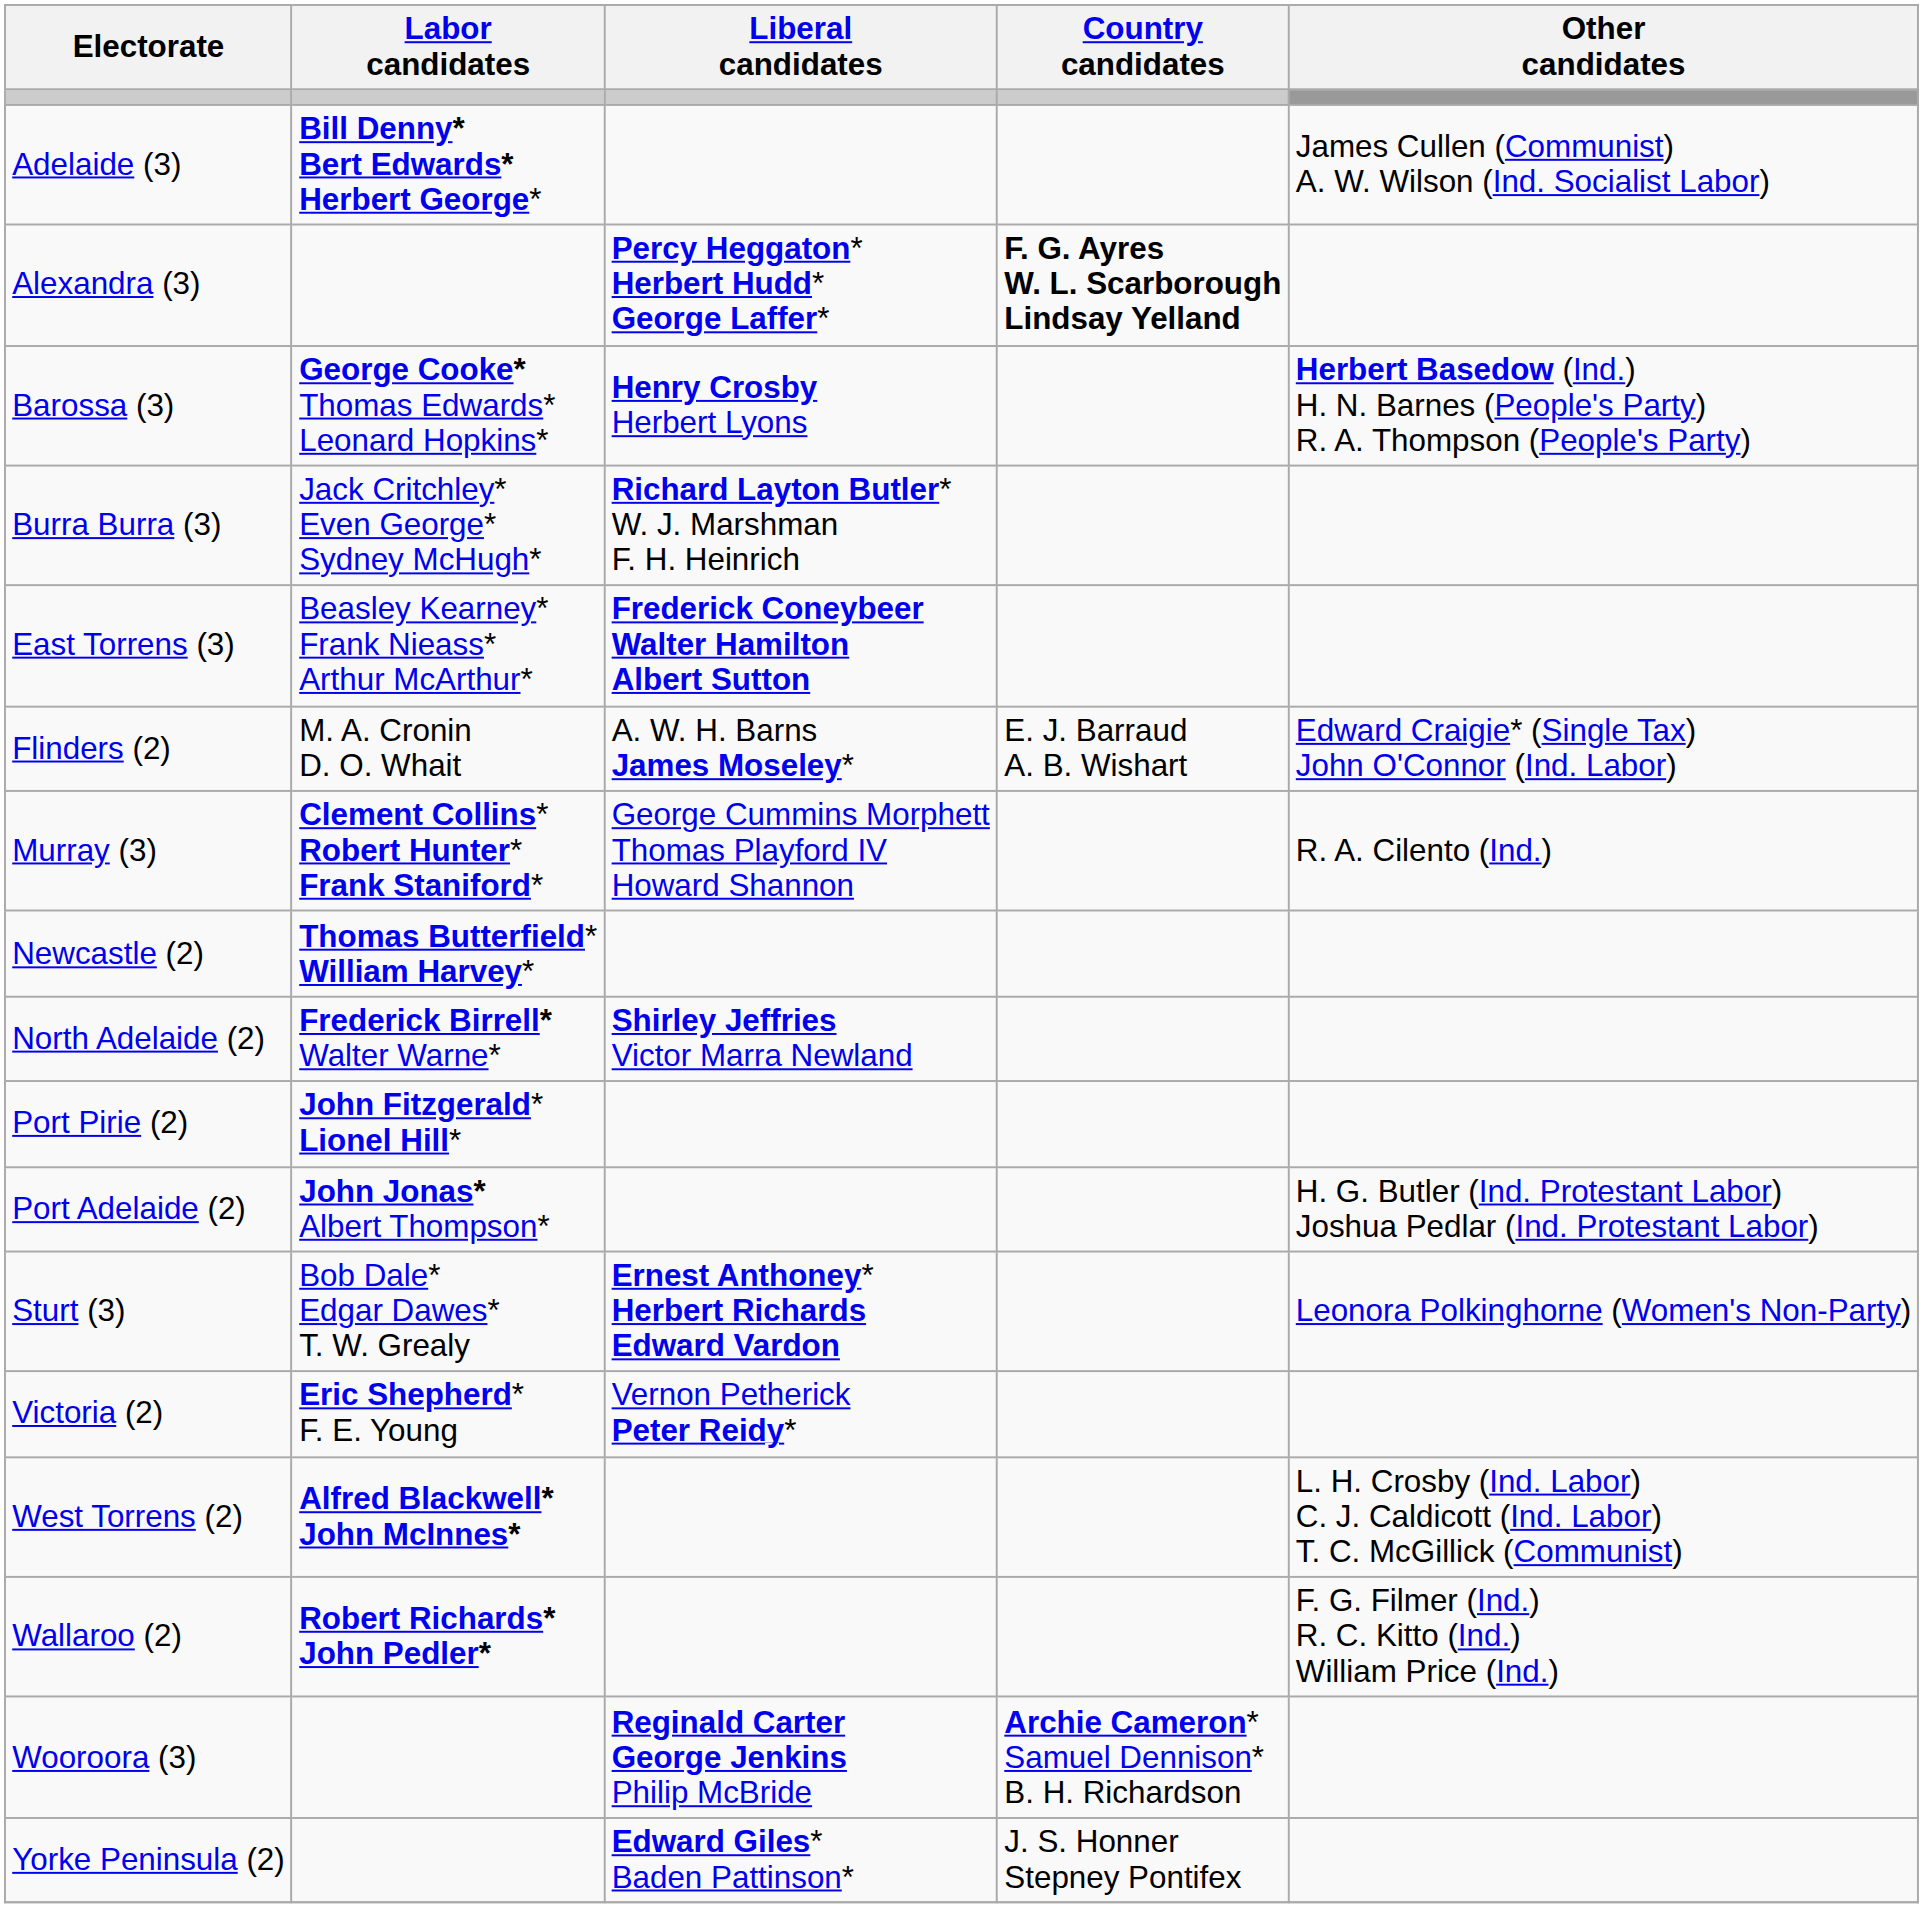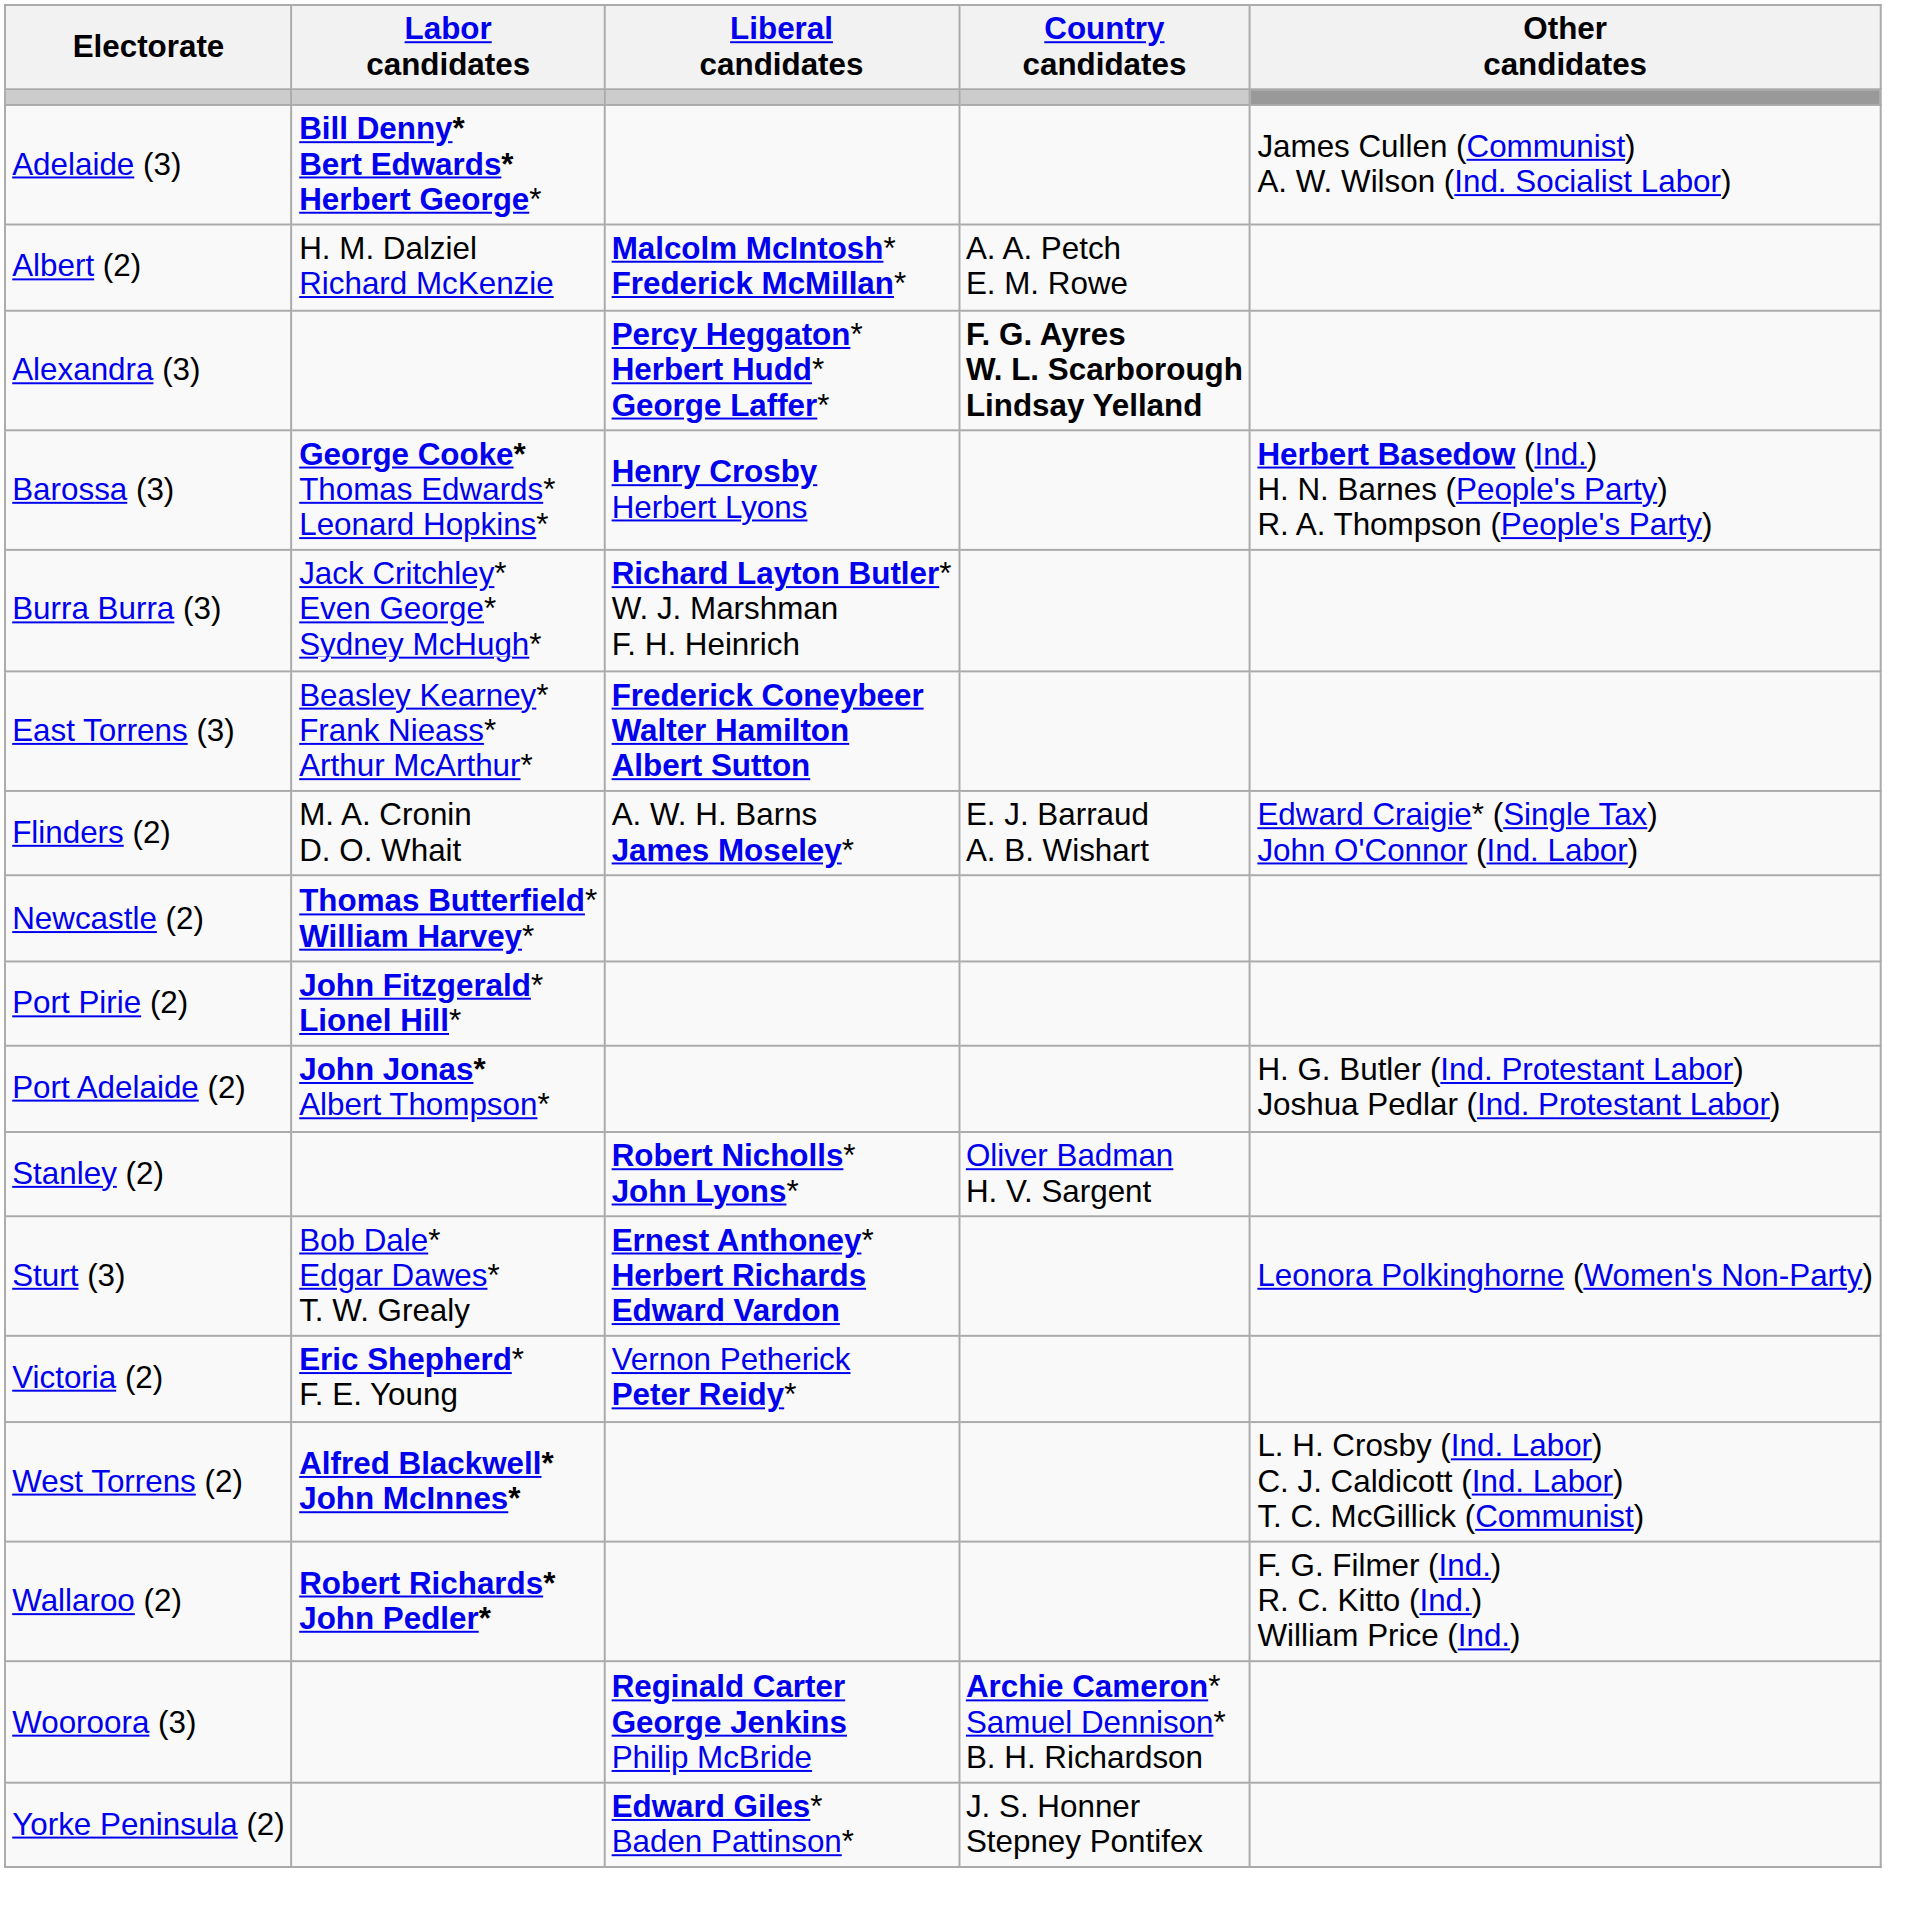 <table class="wikitable">
 <tr>
 <th>Electorate</th>
 <th><a href='#'>Labor</a><br> candidates</th>
 <th><a href='#'>Liberal</a><br> candidates</th>
 <th><a href='#'>Country</a><br>candidates</th>
 <th>Other <br>candidates</th>
 </tr>
 <tr bgcolor="#cccccc">
 <td></td>
 <td></td>
 <td></td>
 <td></td>
 <td bgcolor="#999999"></td>
 </tr>
 <tr>
 <td><a href='#'>Adelaide</a> (3)</td>
 <td><strong><a href='#'>Bill Denny</a>*</strong><br><strong><a href='#'>Bert Edwards</a>*</strong><br><strong><a href='#'>Herbert George</a></strong>*</td>
 <td></td>
 <td></td>
 <td>James Cullen (<a href='#'>Communist</a>)<br>A. W. Wilson (<a href='#'>Ind. Socialist Labor</a>)<br></td>
+</tr>
+<tr>
+<td><a href='#'>Albert</a> (2)</td>
+<td>H. M. Dalziel<br><a href='#'>Richard McKenzie</a></td>
+<td><strong><a href='#'>Malcolm McIntosh</a></strong>*<br><strong><a href='#'>Frederick McMillan</a></strong>*</td>
+<td>A. A. Petch<br>E. M. Rowe</td>
+<td></td>
 </tr>
 <tr>
 <td><a href='#'>Alexandra</a> (3)</td>
 <td></td>
 <td><strong><a href='#'>Percy Heggaton</a></strong>* <br><strong><a href='#'>Herbert Hudd</a></strong>* <br><strong><a href='#'>George Laffer</a></strong>*</td>
 <td><strong>F. G. Ayres<br>W. L. Scarborough<br>Lindsay Yelland</strong></td>
 <td></td>
 </tr>
 <tr>
 <td><a href='#'>Barossa</a> (3)</td>
 <td><strong><a href='#'>George Cooke</a>*</strong><br><a href='#'>Thomas Edwards</a>*<br><a href='#'>Leonard Hopkins</a>*</td>
 <td><strong><a href='#'>Henry Crosby</a></strong><br><a href='#'>Herbert Lyons</a></td>
 <td></td>
 <td><strong><a href='#'>Herbert Basedow</a></strong> (<a href='#'>Ind.</a>)<br>H. N. Barnes (<a href='#'>People's Party</a>)<br>R. A. Thompson (<a href='#'>People's Party</a>)</td>
 </tr>
 <tr>
 <td><a href='#'>Burra Burra</a> (3)</td>
 <td><a href='#'>Jack Critchley</a>*<br><a href='#'>Even George</a>*<br><a href='#'>Sydney McHugh</a>*</td>
 <td><strong><a href='#'>Richard Layton Butler</a></strong>*<br>W. J. Marshman<br>F. H. Heinrich</td>
 <td></td>
 <td></td>
 </tr>
 <tr>
 <td><a href='#'>East Torrens</a> (3)</td>
 <td><a href='#'>Beasley Kearney</a>*<br><a href='#'>Frank Nieass</a>*<br><a href='#'>Arthur McArthur</a>*</td>
 <td><strong><a href='#'>Frederick Coneybeer</a></strong><br><strong><a href='#'>Walter Hamilton</a></strong><br><strong><a href='#'>Albert Sutton</a></strong></td>
 <td></td>
 <td></td>
 </tr>
 <tr>
 <td><a href='#'>Flinders</a> (2)</td>
 <td>M. A. Cronin<br>D. O. Whait</td>
 <td>A. W. H. Barns<br><strong><a href='#'>James Moseley</a></strong>*</td>
 <td>E. J. Barraud<br>A. B. Wishart</td>
 <td><a href='#'>Edward Craigie</a>* (<a href='#'>Single Tax</a>)<br><a href='#'>John O'Connor</a> (<a href='#'>Ind. Labor</a>)</td>
 </tr>
 <tr>
-<td><a href='#'>Murray</a> (3)</td>
-<td><strong><a href='#'>Clement Collins</a></strong>*<br><strong><a href='#'>Robert Hunter</a></strong>*<br><strong><a href='#'>Frank Staniford</a></strong>*</td>
-<td><a href='#'>George Cummins Morphett</a><br><a href='#'>Thomas Playford IV</a><br><a href='#'>Howard Shannon</a></td>
-<td></td>
-<td>R. A. Cilento (<a href='#'>Ind.</a>)</td>
-</tr>
-<tr>
 <td><a href='#'>Newcastle</a> (2)</td>
 <td><strong><a href='#'>Thomas Butterfield</a></strong>*<br><strong><a href='#'>William Harvey</a></strong>*</td>
 <td></td>
-<td></td>
-<td></td>
-</tr>
-<tr>
-<td><a href='#'>North Adelaide</a> (2)</td>
-<td><strong><a href='#'>Frederick Birrell</a>*</strong><br><a href='#'>Walter Warne</a>*</td>
-<td><strong><a href='#'>Shirley Jeffries</a></strong><br><a href='#'>Victor Marra Newland</a></td>
 <td></td>
 <td></td>
 </tr>
 <tr>
 <td><a href='#'>Port Pirie</a> (2)</td>
 <td><strong><a href='#'>John Fitzgerald</a></strong>*<br><strong><a href='#'>Lionel Hill</a></strong>*</td>
 <td></td>
 <td></td>
 <td></td>
 </tr>
 <tr>
 <td><a href='#'>Port Adelaide</a> (2)</td>
 <td><strong><a href='#'>John Jonas</a>*</strong><br><a href='#'>Albert Thompson</a>*</td>
 <td></td>
 <td></td>
 <td>H. G. Butler (<a href='#'>Ind. Protestant Labor</a>)<br>Joshua Pedlar (<a href='#'>Ind. Protestant Labor</a>)</td>
+</tr>
+<tr>
+<td><a href='#'>Stanley</a> (2)</td>
+<td></td>
+<td><strong><a href='#'>Robert Nicholls</a></strong>*<br><strong><a href='#'>John Lyons</a></strong>*</td>
+<td><a href='#'>Oliver Badman</a><br>H. V. Sargent</td>
+<td></td>
 </tr>
 <tr>
 <td><a href='#'>Sturt</a> (3)</td>
 <td><a href='#'>Bob Dale</a>*<br><a href='#'>Edgar Dawes</a>*<br>T. W. Grealy</td>
 <td><strong><a href='#'>Ernest Anthoney</a></strong>*<br><strong><a href='#'>Herbert Richards</a></strong><br><strong><a href='#'>Edward Vardon</a></strong></td>
 <td></td>
 <td><a href='#'>Leonora Polkinghorne</a> (<a href='#'>Women's Non-Party</a>)</td>
 </tr>
 <tr>
 <td><a href='#'>Victoria</a> (2)</td>
 <td><strong><a href='#'>Eric Shepherd</a></strong>*<br>F. E. Young</td>
 <td><a href='#'>Vernon Petherick</a><br><strong><a href='#'>Peter Reidy</a></strong>*</td>
 <td></td>
 <td></td>
 </tr>
 <tr>
 <td><a href='#'>West Torrens</a> (2)</td>
 <td><strong><a href='#'>Alfred Blackwell</a>*</strong><br><strong><a href='#'>John McInnes</a>*</strong></td>
 <td></td>
 <td></td>
 <td>L. H. Crosby (<a href='#'>Ind. Labor</a>)<br>C. J. Caldicott (<a href='#'>Ind. Labor</a>)<br> T. C. McGillick (<a href='#'>Communist</a>)</td>
 </tr>
 <tr>
 <td><a href='#'>Wallaroo</a> (2)</td>
 <td><strong><a href='#'>Robert Richards</a>*</strong><br><strong><a href='#'>John Pedler</a>*</strong></td>
 <td></td>
 <td></td>
 <td>F. G. Filmer (<a href='#'>Ind.</a>)<br>R. C. Kitto (<a href='#'>Ind.</a>)<br>William Price (<a href='#'>Ind.</a>)</td>
 </tr>
 <tr>
 <td><a href='#'>Wooroora</a> (3)</td>
 <td></td>
 <td><strong><a href='#'>Reginald Carter</a></strong><br><strong><a href='#'>George Jenkins</a></strong><br> <a href='#'>Philip McBride</a></td>
 <td><strong><a href='#'>Archie Cameron</a></strong>*<br><a href='#'>Samuel Dennison</a>*<br>B. H. Richardson</td>
 <td></td>
 </tr>
 <tr>
 <td><a href='#'>Yorke Peninsula</a> (2)</td>
 <td></td>
 <td><strong><a href='#'>Edward Giles</a></strong>*<br><a href='#'>Baden Pattinson</a>*</td>
 <td>J. S. Honner<br>Stepney Pontifex</td>
 <td></td>
 </tr>
 <tr>
 </tr>
 </table>
